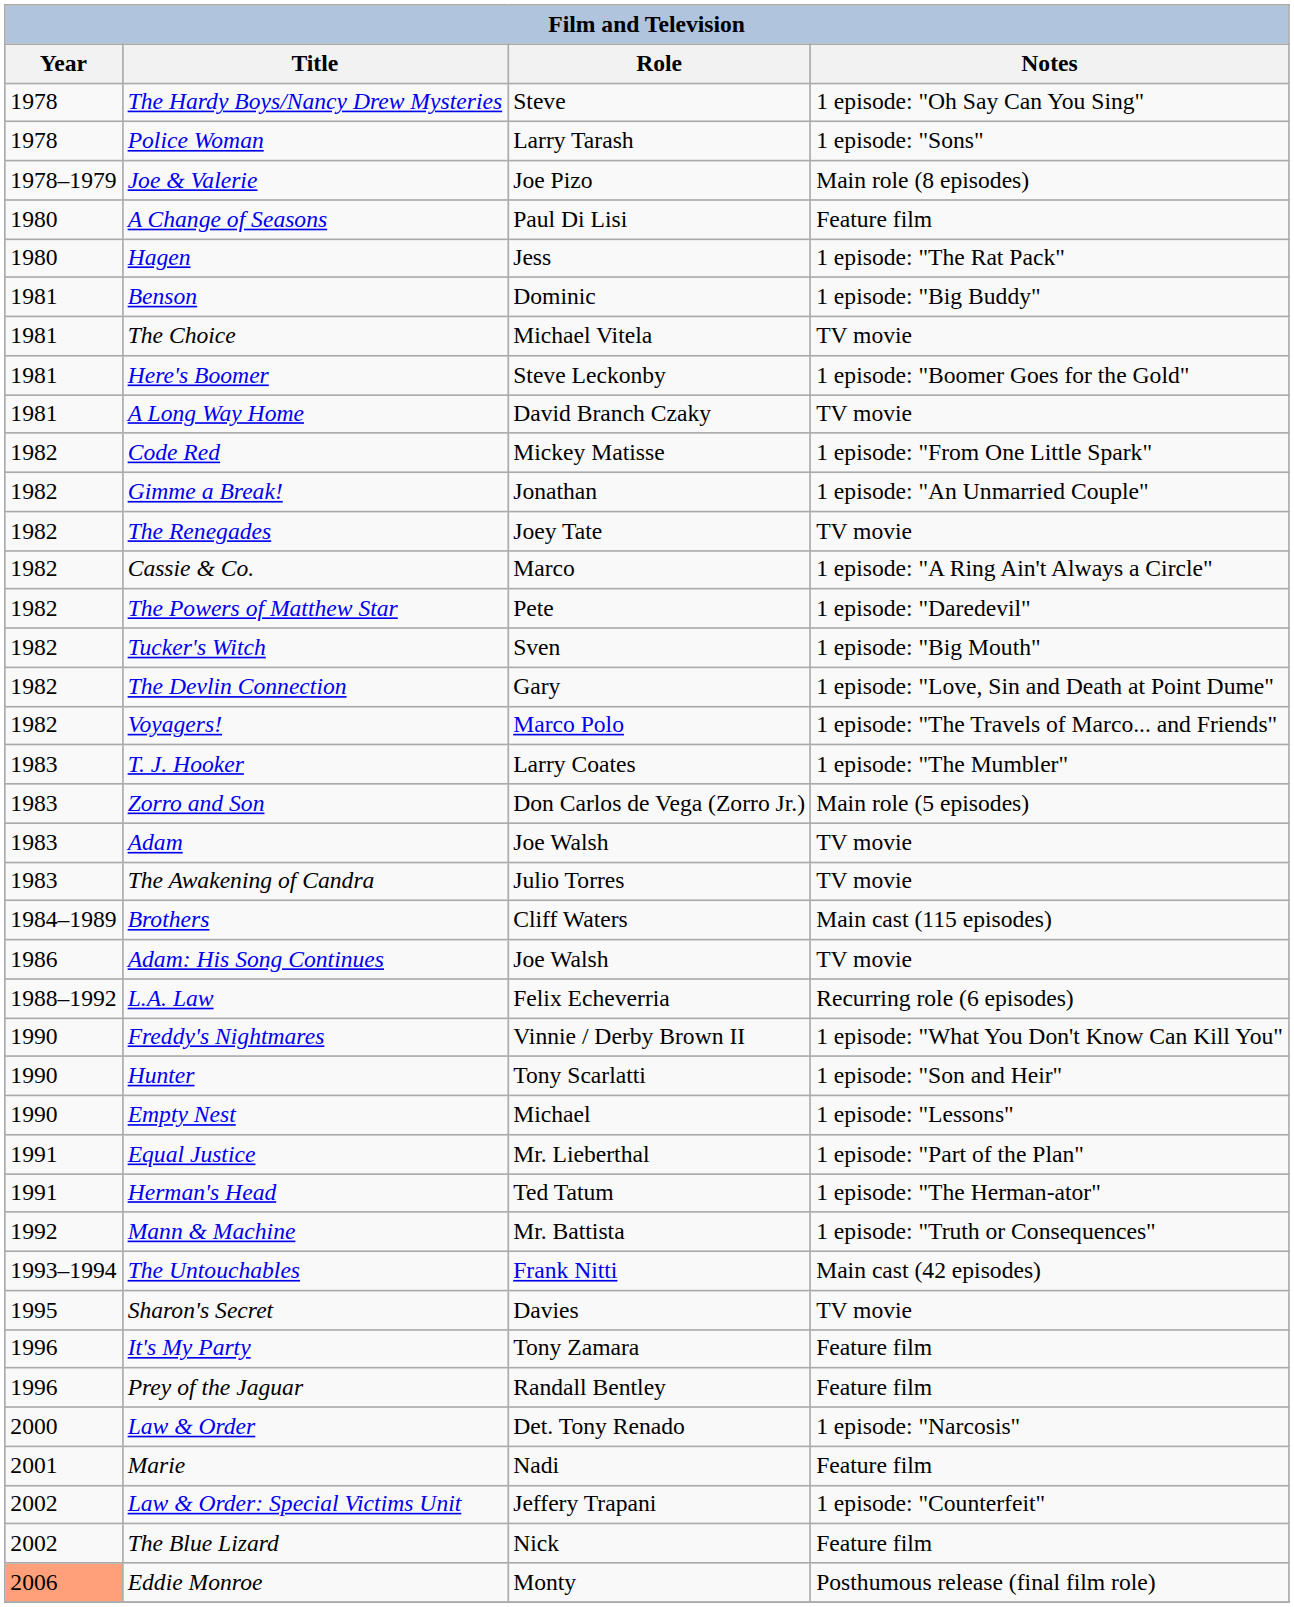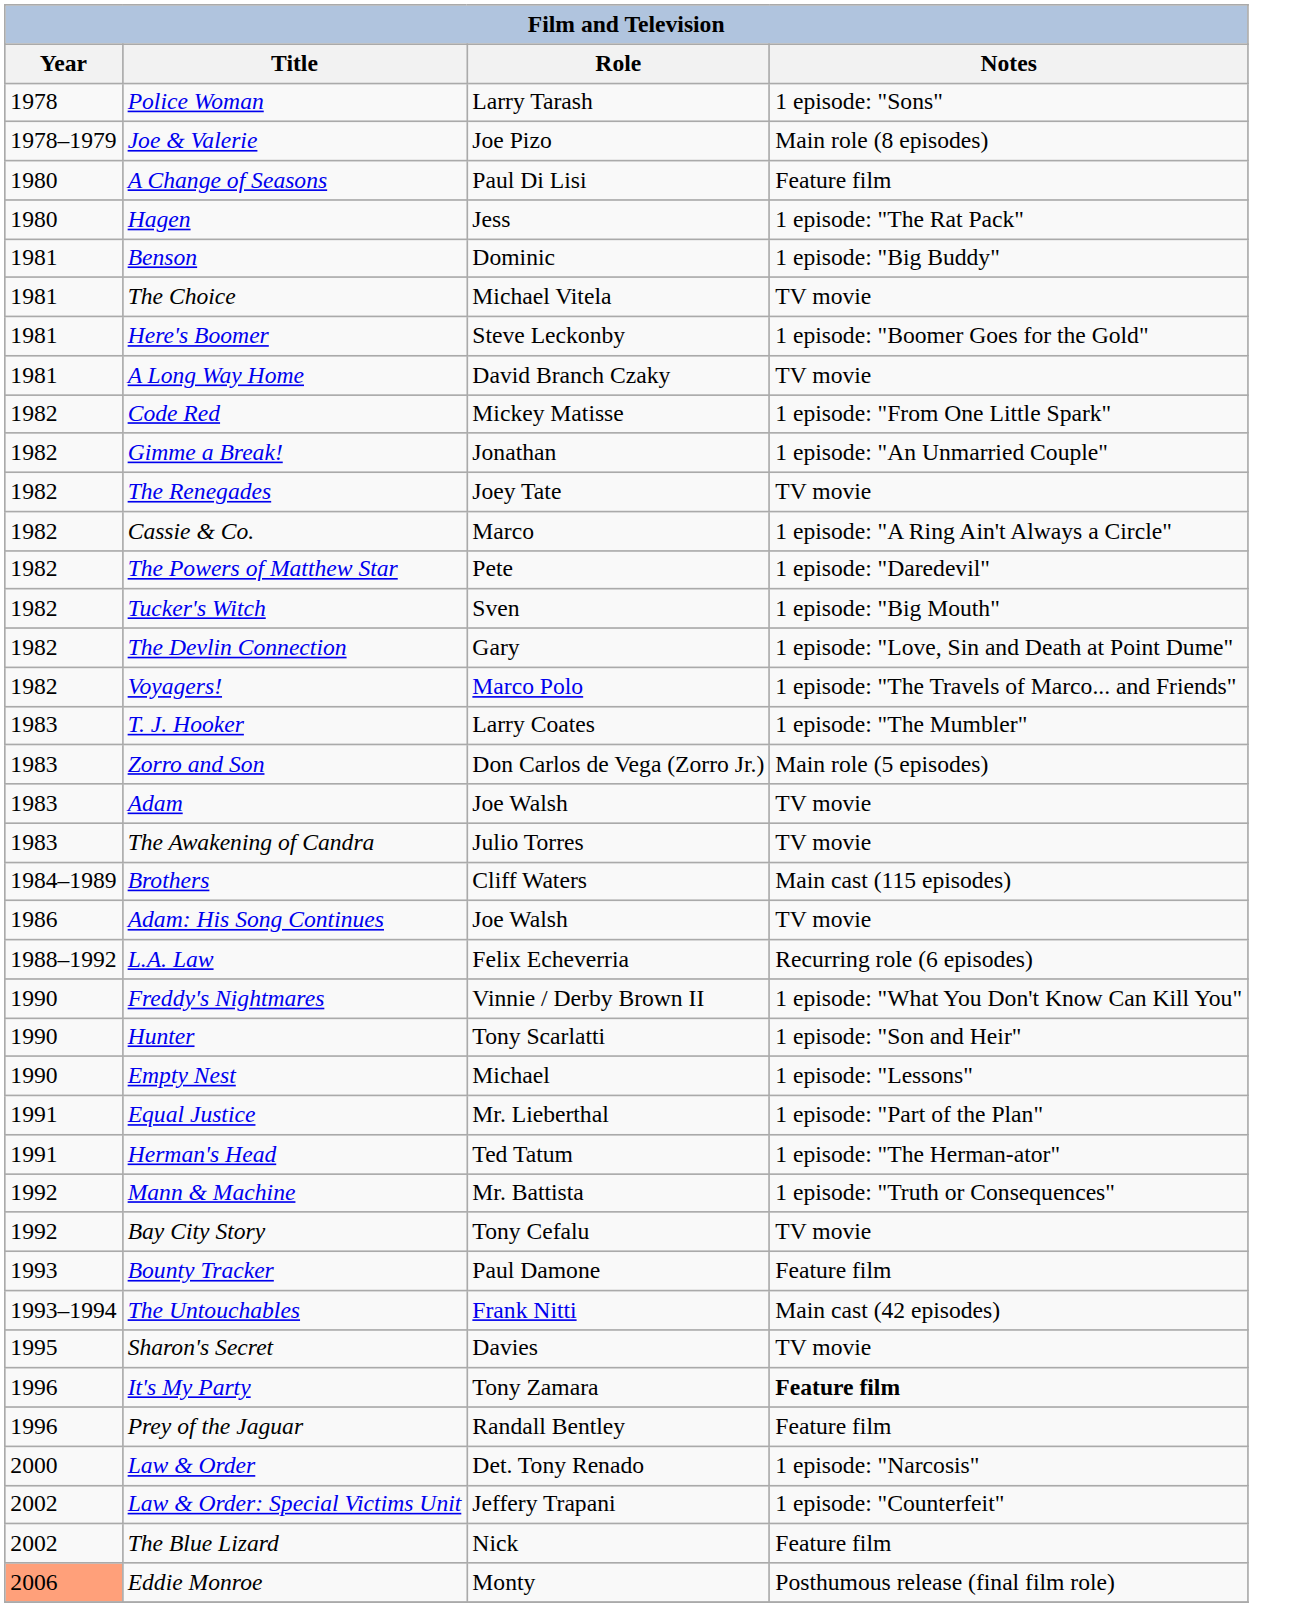 <table class="wikitable" style="font-size: 90%;">
 <tr>
 <th colspan="4" style="background: LightSteelBlue;">Film and Television</th>
 </tr>
 <tr>
 <th>Year</th>
 <th>Title</th>
 <th>Role</th>
 <th>Notes</th>
-</tr>
-<tr>
-<td>1978</td>
-<td><em><a href='#'>The Hardy Boys/Nancy Drew Mysteries</a></em></td>
-<td>Steve</td>
-<td>1 episode: "Oh Say Can You Sing"</td>
 </tr>
 <tr>
 <td>1978</td>
 <td><em><a href='#'>Police Woman</a></em></td>
 <td>Larry Tarash</td>
 <td>1 episode: "Sons"</td>
 </tr>
 <tr>
 <td>1978–1979</td>
 <td><em><a href='#'>Joe & Valerie</a></em></td>
 <td>Joe Pizo</td>
 <td>Main role (8 episodes)</td>
 </tr>
 <tr>
 <td>1980</td>
 <td><em><a href='#'>A Change of Seasons</a></em></td>
 <td>Paul Di Lisi</td>
 <td>Feature film</td>
 </tr>
 <tr>
 <td>1980</td>
 <td><em><a href='#'>Hagen</a></em></td>
 <td>Jess</td>
 <td>1 episode: "The Rat Pack"</td>
 </tr>
 <tr>
 <td>1981</td>
 <td><em><a href='#'>Benson</a></em></td>
 <td>Dominic</td>
 <td>1 episode: "Big Buddy"</td>
 </tr>
 <tr>
 <td>1981</td>
 <td><em>The Choice</em></td>
 <td>Michael Vitela</td>
 <td>TV movie</td>
 </tr>
 <tr>
 <td>1981</td>
 <td><em><a href='#'>Here's Boomer</a></em></td>
 <td>Steve Leckonby</td>
 <td>1 episode: "Boomer Goes for the Gold"</td>
 </tr>
 <tr>
 <td>1981</td>
 <td><em><a href='#'>A Long Way Home</a></em></td>
 <td>David Branch Czaky</td>
 <td>TV movie</td>
 </tr>
 <tr>
 <td>1982</td>
 <td><em><a href='#'>Code Red</a></em></td>
 <td>Mickey Matisse</td>
 <td>1 episode: "From One Little Spark"</td>
 </tr>
 <tr>
 <td>1982</td>
 <td><em><a href='#'>Gimme a Break!</a></em></td>
 <td>Jonathan</td>
 <td>1 episode: "An Unmarried Couple"</td>
 </tr>
 <tr>
 <td>1982</td>
 <td><em><a href='#'>The Renegades</a></em></td>
 <td>Joey Tate</td>
 <td>TV movie</td>
 </tr>
 <tr>
 <td>1982</td>
 <td><em>Cassie & Co.</em></td>
 <td>Marco</td>
 <td>1 episode: "A Ring Ain't Always a Circle"</td>
 </tr>
 <tr>
 <td>1982</td>
 <td><em><a href='#'>The Powers of Matthew Star</a></em></td>
 <td>Pete</td>
 <td>1 episode: "Daredevil"</td>
 </tr>
 <tr>
 <td>1982</td>
 <td><em><a href='#'>Tucker's Witch</a></em></td>
 <td>Sven</td>
 <td>1 episode: "Big Mouth"</td>
 </tr>
 <tr>
 <td>1982</td>
 <td><em><a href='#'>The Devlin Connection</a></em></td>
 <td>Gary</td>
 <td>1 episode: "Love, Sin and Death at Point Dume"</td>
 </tr>
 <tr>
 <td>1982</td>
 <td><em><a href='#'>Voyagers!</a></em></td>
 <td><a href='#'>Marco Polo</a></td>
 <td>1 episode: "The Travels of Marco... and Friends"</td>
 </tr>
 <tr>
 <td>1983</td>
 <td><em><a href='#'>T. J. Hooker</a></em></td>
 <td>Larry Coates</td>
 <td>1 episode: "The Mumbler"</td>
 </tr>
 <tr>
 <td>1983</td>
 <td><em><a href='#'>Zorro and Son</a></em></td>
 <td>Don Carlos de Vega (Zorro Jr.)</td>
 <td>Main role (5 episodes)</td>
 </tr>
 <tr>
 <td>1983</td>
 <td><em><a href='#'>Adam</a></em></td>
 <td>Joe Walsh</td>
 <td>TV movie</td>
 </tr>
 <tr>
 <td>1983</td>
 <td><em>The Awakening of Candra</em></td>
 <td>Julio Torres</td>
 <td>TV movie</td>
 </tr>
 <tr>
 <td>1984–1989</td>
 <td><em><a href='#'>Brothers</a></em></td>
 <td>Cliff Waters</td>
 <td>Main cast (115 episodes)</td>
 </tr>
 <tr>
 <td>1986</td>
 <td><em><a href='#'>Adam: His Song Continues</a></em></td>
 <td>Joe Walsh</td>
 <td>TV movie</td>
 </tr>
 <tr>
 <td>1988–1992</td>
 <td><em><a href='#'>L.A. Law</a></em></td>
 <td>Felix Echeverria</td>
 <td>Recurring role (6 episodes)</td>
 </tr>
 <tr>
 <td>1990</td>
 <td><em><a href='#'>Freddy's Nightmares</a></em></td>
 <td>Vinnie / Derby Brown II</td>
 <td>1 episode: "What You Don't Know Can Kill You"</td>
 </tr>
 <tr>
 <td>1990</td>
 <td><em><a href='#'>Hunter</a></em></td>
 <td>Tony Scarlatti</td>
 <td>1 episode: "Son and Heir"</td>
 </tr>
 <tr>
 <td>1990</td>
 <td><em><a href='#'>Empty Nest</a></em></td>
 <td>Michael</td>
 <td>1 episode: "Lessons"</td>
 </tr>
 <tr>
 <td>1991</td>
 <td><em><a href='#'>Equal Justice</a></em></td>
 <td>Mr. Lieberthal</td>
 <td>1 episode: "Part of the Plan"</td>
 </tr>
 <tr>
 <td>1991</td>
 <td><em><a href='#'>Herman's Head</a></em></td>
 <td>Ted Tatum</td>
 <td>1 episode: "The Herman-ator"</td>
 </tr>
 <tr>
 <td>1992</td>
 <td><em><a href='#'>Mann & Machine</a></em></td>
 <td>Mr. Battista</td>
 <td>1 episode: "Truth or Consequences"</td>
 </tr>
 <tr>
+<td>1992</td>
+<td><em>Bay City Story</em></td>
+<td>Tony Cefalu</td>
+<td>TV movie</td>
+</tr>
+<tr>
+<td>1993</td>
+<td><em><a href='#'>Bounty Tracker</a></em></td>
+<td>Paul Damone</td>
+<td>Feature film</td>
+</tr>
+<tr>
 <td>1993–1994</td>
 <td><em><a href='#'>The Untouchables</a></em></td>
 <td><a href='#'>Frank Nitti</a></td>
 <td>Main cast (42 episodes)</td>
 </tr>
 <tr>
 <td>1995</td>
 <td><em>Sharon's Secret</em></td>
 <td>Davies</td>
 <td>TV movie</td>
 </tr>
 <tr>
 <td>1996</td>
 <td><em><a href='#'>It's My Party</a></em></td>
 <td>Tony Zamara</td>
-<td>Feature film</td>
+<td><strong>Feature film</strong></td>
 </tr>
 <tr>
 <td>1996</td>
 <td><em>Prey of the Jaguar</em></td>
 <td>Randall Bentley</td>
 <td>Feature film</td>
 </tr>
 <tr>
 <td>2000</td>
 <td><em><a href='#'>Law & Order</a></em></td>
 <td>Det. Tony Renado</td>
 <td>1 episode: "Narcosis"</td>
-</tr>
-<tr>
-<td>2001</td>
-<td><em>Marie</em></td>
-<td>Nadi</td>
-<td>Feature film</td>
 </tr>
 <tr>
 <td>2002</td>
 <td><em><a href='#'>Law & Order: Special Victims Unit</a></em></td>
 <td>Jeffery Trapani</td>
 <td>1 episode: "Counterfeit"</td>
 </tr>
 <tr>
 <td>2002</td>
 <td><em>The Blue Lizard</em></td>
 <td>Nick</td>
 <td>Feature film</td>
 </tr>
 <tr>
 <td style="background: lightsalmon;">2006</td>
 <td><em>Eddie Monroe</em></td>
 <td>Monty</td>
 <td>Posthumous release (final film role)</td>
 </tr>
 <tr>
 </tr>
 </table>
